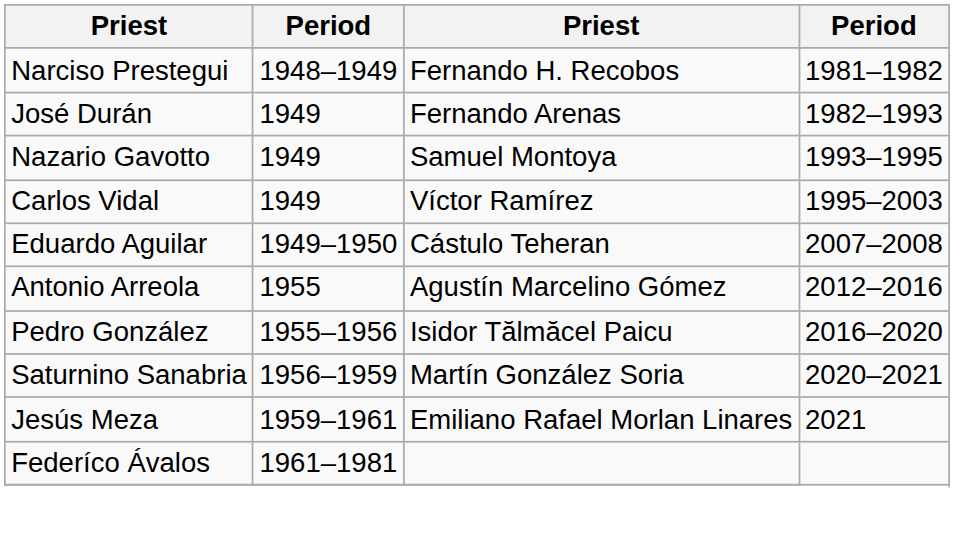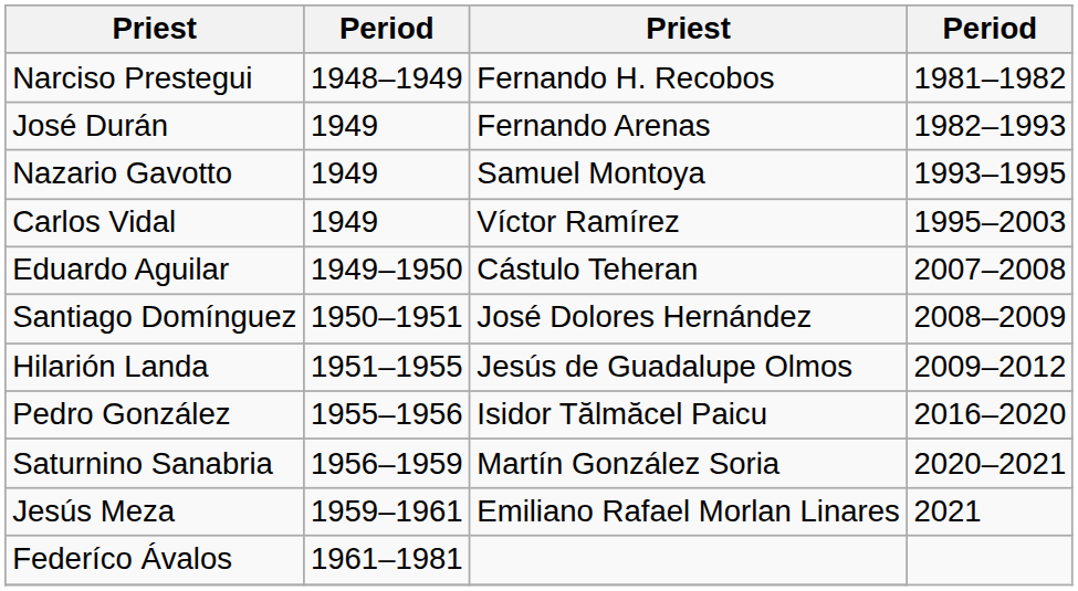 <table class="wikitable">
 <tr align=center style="background:#d8edff">
 <th>Priest</th>
 <th>Period</th>
 <th>Priest</th>
 <th>Period</th>
 </tr>
 <tr>
 <td> Narciso Prestegui</td>
 <td>1948–1949</td>
 <td> Fernando H. Recobos</td>
 <td>1981–1982</td>
 </tr>
 <tr>
 <td> José Durán</td>
 <td>1949</td>
 <td> Fernando Arenas</td>
 <td>1982–1993</td>
 </tr>
 <tr>
 <td> Nazario Gavotto</td>
 <td>1949</td>
 <td> Samuel Montoya</td>
 <td>1993–1995</td>
 </tr>
 <tr>
 <td> Carlos Vidal</td>
 <td>1949</td>
 <td> Víctor Ramírez</td>
 <td>1995–2003</td>
 </tr>
 <tr>
 <td> Eduardo Aguilar</td>
 <td>1949–1950</td>
 <td> Cástulo Teheran</td>
 <td>2007–2008</td>
 </tr>
 <tr>
-<td> Antonio Arreola</td>
-<td>1955</td>
-<td> Agustín Marcelino Gómez</td>
-<td>2012–2016</td>
+<td> Santiago Domínguez</td>
+<td>1950–1951</td>
+<td> José Dolores Hernández</td>
+<td>2008–2009</td>
+</tr>
+<tr>
+<td> Hilarión Landa</td>
+<td>1951–1955</td>
+<td> Jesús de Guadalupe Olmos</td>
+<td>2009–2012</td>
 </tr>
 <tr>
 <td> Pedro González</td>
 <td>1955–1956</td>
 <td> Isidor Tălmăcel Paicu</td>
 <td>2016–2020</td>
 </tr>
 <tr>
 <td> Saturnino Sanabria</td>
 <td>1956–1959</td>
 <td> Martín González Soria</td>
 <td>2020–2021</td>
 </tr>
 <tr>
 <td> Jesús Meza</td>
 <td>1959–1961</td>
 <td> Emiliano Rafael Morlan Linares</td>
 <td>2021</td>
 </tr>
 <tr>
 <td> Federíco Ávalos</td>
 <td>1961–1981</td>
 <td></td>
 </tr>
 <tr>
 </tr>
 </table>
